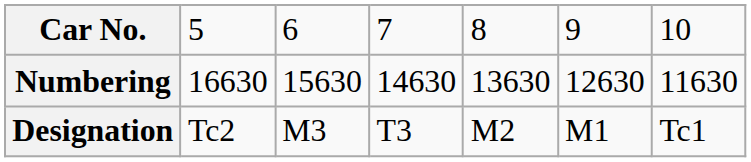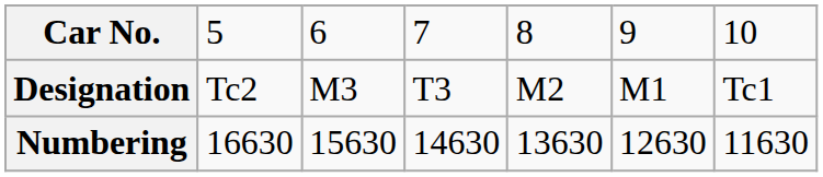 <table class="wikitable">
 <tr>
 <th>Car No.</th>
 <td>5</td>
 <td>6</td>
 <td>7</td>
 <td>8</td>
 <td>9</td>
 <td>10</td>
 </tr>
 <tr>
+<th>Designation</th>
+<td>Tc2</td>
+<td>M3</td>
+<td>T3</td>
+<td>M2</td>
+<td>M1</td>
+<td>Tc1</td>
+</tr>
+<tr>
 <th>Numbering</th>
 <td>16630</td>
 <td>15630</td>
 <td>14630</td>
 <td>13630</td>
 <td>12630</td>
 <td>11630</td>
 </tr>
-<tr>
-<th>Designation</th>
-<td>Tc2</td>
-<td>M3</td>
-<td>T3</td>
-<td>M2</td>
-<td>M1</td>
-<td>Tc1</td>
-</tr>
 </table>
